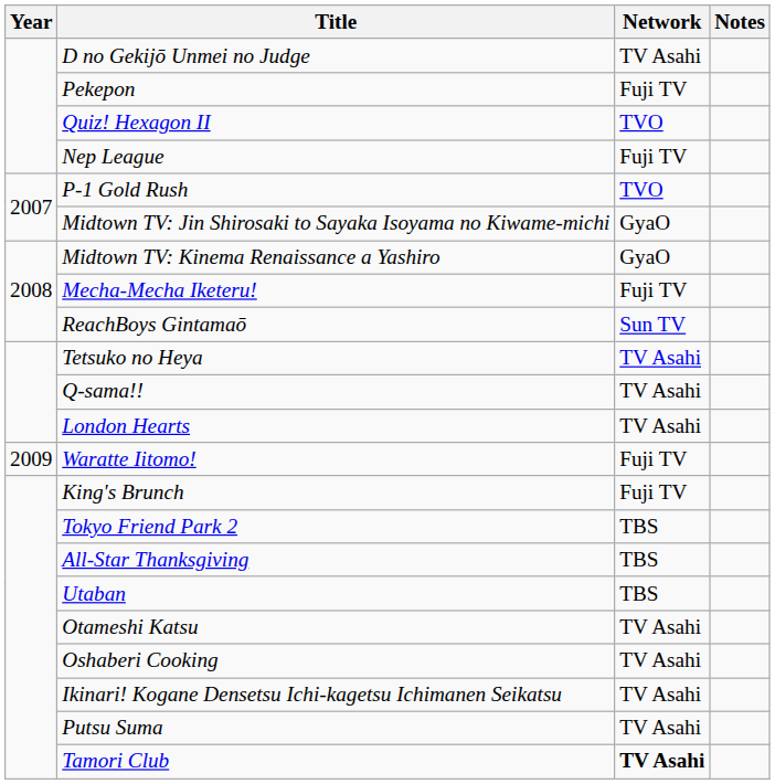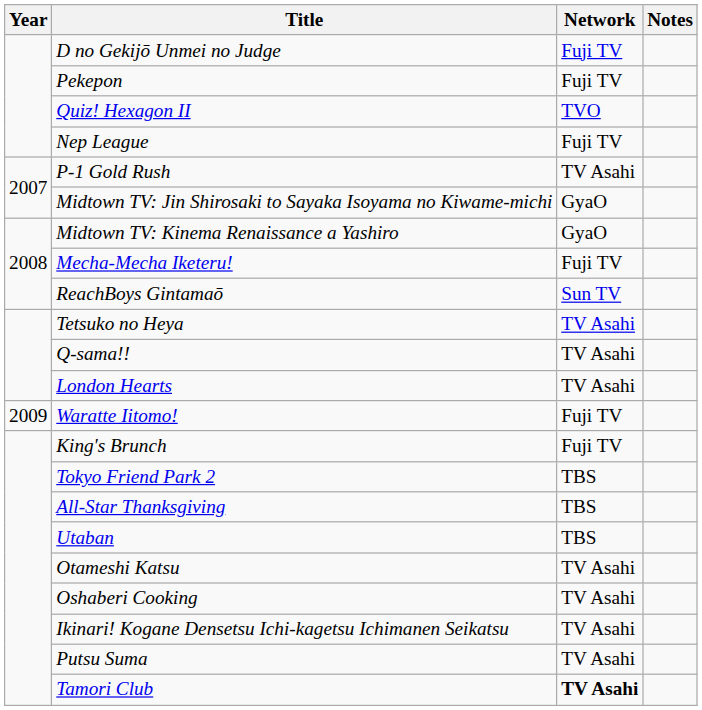 <table class="wikitable">
 <tr>
 <th>Year</th>
 <th>Title</th>
 <th>Network</th>
 <th>Notes</th>
 </tr>
 <tr>
 <td rowspan="4"></td>
 <td><em>D no Gekijō Unmei no Judge</em></td>
-<td>TV Asahi</td>
+<td><a href='#'>Fuji TV</a></td>
 <td></td>
 </tr>
 <tr>
 <td><em>Pekepon</em></td>
 <td>Fuji TV</td>
 <td></td>
 </tr>
 <tr>
 <td><em><a href='#'>Quiz! Hexagon II</a></em></td>
 <td><a href='#'>TVO</a></td>
 <td></td>
 </tr>
 <tr>
 <td><em>Nep League</em></td>
 <td>Fuji TV</td>
 <td></td>
 </tr>
 <tr>
 <td rowspan="2">2007</td>
 <td><em>P-1 Gold Rush</em></td>
-<td><a href='#'>TVO</a></td>
+<td>TV Asahi</td>
 <td></td>
 </tr>
 <tr>
 <td><em>Midtown TV: Jin Shirosaki to Sayaka Isoyama no Kiwame-michi</em></td>
 <td>GyaO</td>
 <td></td>
 </tr>
 <tr>
 <td rowspan="3">2008</td>
 <td><em>Midtown TV: Kinema Renaissance a Yashiro</em></td>
 <td>GyaO</td>
 <td></td>
 </tr>
 <tr>
 <td><em><a href='#'>Mecha-Mecha Iketeru!</a></em></td>
 <td>Fuji TV</td>
 <td></td>
 </tr>
 <tr>
 <td><em>ReachBoys Gintamaō</em></td>
 <td><a href='#'>Sun TV</a></td>
 <td></td>
 </tr>
 <tr>
 <td rowspan="3"></td>
 <td><em>Tetsuko no Heya</em></td>
 <td><a href='#'>TV Asahi</a></td>
 <td></td>
 </tr>
 <tr>
 <td><em>Q-sama!!</em></td>
 <td>TV Asahi</td>
 <td></td>
 </tr>
 <tr>
 <td><em><a href='#'>London Hearts</a></em></td>
 <td>TV Asahi</td>
 <td></td>
 </tr>
 <tr>
 <td>2009</td>
 <td><em><a href='#'>Waratte Iitomo!</a></em></td>
 <td>Fuji TV</td>
 <td></td>
 </tr>
 <tr>
 <td rowspan="9"></td>
 <td><em>King's Brunch</em></td>
 <td>Fuji TV</td>
 <td></td>
 </tr>
 <tr>
 <td><em><a href='#'>Tokyo Friend Park 2</a></em></td>
 <td>TBS</td>
 <td></td>
 </tr>
 <tr>
 <td><em><a href='#'>All-Star Thanksgiving</a></em></td>
 <td>TBS</td>
 <td></td>
 </tr>
 <tr>
 <td><em><a href='#'>Utaban</a></em></td>
 <td>TBS</td>
 <td></td>
 </tr>
 <tr>
 <td><em>Otameshi Katsu</em></td>
 <td>TV Asahi</td>
 <td></td>
 </tr>
 <tr>
 <td><em>Oshaberi Cooking</em></td>
 <td>TV Asahi</td>
 <td></td>
 </tr>
 <tr>
 <td><em>Ikinari! Kogane Densetsu Ichi-kagetsu Ichimanen Seikatsu</em></td>
 <td>TV Asahi</td>
 <td></td>
 </tr>
 <tr>
 <td><em>Putsu Suma</em></td>
 <td>TV Asahi</td>
 <td></td>
 </tr>
 <tr>
 <td><em><a href='#'>Tamori Club</a></em></td>
 <td><strong>TV Asahi</strong></td>
 <td></td>
 </tr>
 </table>
